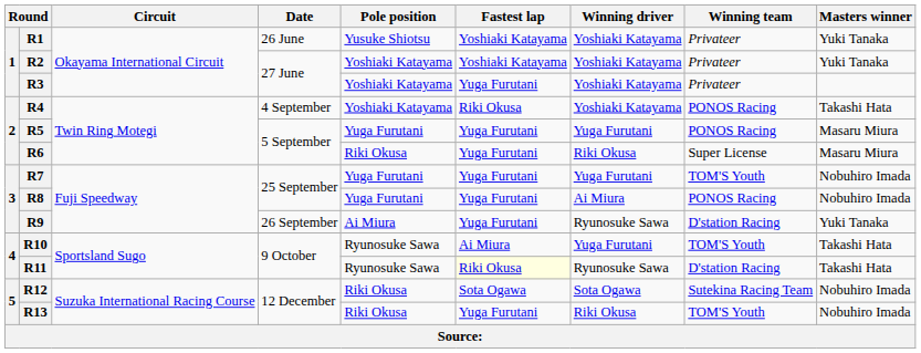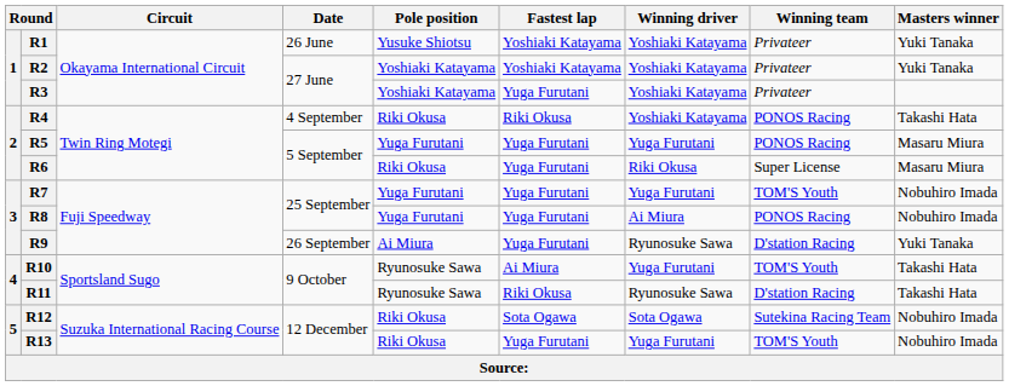 <table class="wikitable" style="font-size:85%">
 <tr>
 <th colspan=2>Round</th>
 <th>Circuit</th>
 <th>Date</th>
 <th>Pole position</th>
 <th>Fastest lap</th>
 <th>Winning driver</th>
 <th>Winning team</th>
 <th>Masters winner</th>
 </tr>
 <tr>
 <th rowspan=3>1</th>
 <th>R1</th>
 <td rowspan=3><a href='#'>Okayama International Circuit</a></td>
 <td>26 June</td>
 <td> <a href='#'>Yusuke Shiotsu</a></td>
 <td> <a href='#'>Yoshiaki Katayama</a></td>
 <td> <a href='#'>Yoshiaki Katayama</a></td>
 <td><em>Privateer</em></td>
 <td> Yuki Tanaka</td>
 </tr>
 <tr>
 <th>R2</th>
 <td rowspan=2>27 June</td>
 <td nowrap> <a href='#'>Yoshiaki Katayama</a></td>
 <td nowrap> <a href='#'>Yoshiaki Katayama</a></td>
 <td nowrap> <a href='#'>Yoshiaki Katayama</a></td>
 <td><em>Privateer</em></td>
 <td> Yuki Tanaka</td>
 </tr>
 <tr>
 <th>R3</th>
 <td> <a href='#'>Yoshiaki Katayama</a></td>
 <td> <a href='#'>Yuga Furutani</a></td>
 <td> <a href='#'>Yoshiaki Katayama</a></td>
 <td><em>Privateer</em></td>
 <td> </td>
 </tr>
 <tr>
 <th rowspan="3">2</th>
 <th>R4</th>
 <td rowspan="3"><a href='#'>Twin Ring Motegi</a></td>
 <td>4 September</td>
-<td> <a href='#'>Yoshiaki Katayama</a></td>
+<td> <a href='#'>Riki Okusa</a></td>
 <td> <a href='#'>Riki Okusa</a></td>
 <td nowrap> <a href='#'>Yoshiaki Katayama</a></td>
 <td><a href='#'>PONOS Racing</a></td>
 <td> Takashi Hata</td>
 </tr>
 <tr>
 <th>R5</th>
 <td rowspan="2">5 September</td>
 <td> <a href='#'>Yuga Furutani</a></td>
 <td> <a href='#'>Yuga Furutani</a></td>
 <td> <a href='#'>Yuga Furutani</a></td>
 <td><a href='#'>PONOS Racing</a></td>
 <td> Masaru Miura</td>
 </tr>
 <tr>
 <th>R6</th>
 <td> <a href='#'>Riki Okusa</a></td>
 <td> <a href='#'>Yuga Furutani</a></td>
 <td> <a href='#'>Riki Okusa</a></td>
 <td>Super License</td>
 <td> Masaru Miura</td>
 </tr>
 <tr>
 <th rowspan="3">3</th>
 <th>R7</th>
 <td rowspan="3"><a href='#'>Fuji Speedway</a></td>
 <td rowspan="2" nowrap>25 September</td>
 <td> <a href='#'>Yuga Furutani</a></td>
 <td> <a href='#'>Yuga Furutani</a></td>
 <td> <a href='#'>Yuga Furutani</a></td>
 <td><a href='#'>TOM'S Youth</a></td>
 <td> Nobuhiro Imada</td>
 </tr>
 <tr>
 <th>R8</th>
 <td> <a href='#'>Yuga Furutani</a></td>
 <td> <a href='#'>Yuga Furutani</a></td>
 <td> <a href='#'>Ai Miura</a></td>
 <td><a href='#'>PONOS Racing</a></td>
 <td> Nobuhiro Imada</td>
 </tr>
 <tr>
 <th>R9</th>
 <td>26 September</td>
 <td> <a href='#'>Ai Miura</a></td>
 <td> <a href='#'>Yuga Furutani</a></td>
 <td> Ryunosuke Sawa</td>
 <td><a href='#'>D'station Racing</a></td>
 <td> Yuki Tanaka</td>
 </tr>
 <tr>
 <th rowspan="2">4</th>
 <th>R10</th>
 <td rowspan="2"><a href='#'>Sportsland Sugo</a></td>
 <td rowspan="2">9 October</td>
 <td> Ryunosuke Sawa</td>
 <td> <a href='#'>Ai Miura</a></td>
 <td> <a href='#'>Yuga Furutani</a></td>
 <td><a href='#'>TOM'S Youth</a></td>
 <td> Takashi Hata</td>
 </tr>
 <tr>
 <th>R11</th>
 <td> Ryunosuke Sawa</td>
-<td style="background: lightyellow;"> <a href='#'>Riki Okusa</a></td>
+<td> <a href='#'>Riki Okusa</a></td>
 <td> Ryunosuke Sawa</td>
 <td><a href='#'>D'station Racing</a></td>
 <td> Takashi Hata</td>
 </tr>
 <tr>
 <th rowspan="2">5</th>
 <th>R12</th>
 <td rowspan="2" nowrap><a href='#'>Suzuka International Racing Course</a></td>
 <td rowspan="2">12 December</td>
 <td> <a href='#'>Riki Okusa</a></td>
 <td> <a href='#'>Sota Ogawa</a></td>
 <td> <a href='#'>Sota Ogawa</a></td>
 <td nowrap><a href='#'>Sutekina Racing Team</a></td>
 <td nowrap> Nobuhiro Imada</td>
 </tr>
 <tr>
 <th>R13</th>
 <td> <a href='#'>Riki Okusa</a></td>
 <td> <a href='#'>Yuga Furutani</a></td>
-<td> <a href='#'>Riki Okusa</a></td>
+<td> <a href='#'>Yuga Furutani</a></td>
 <td><a href='#'>TOM'S Youth</a></td>
 <td> Nobuhiro Imada</td>
 </tr>
 <tr>
 <th colspan="9">Source: </th>
 </tr>
 </table>
